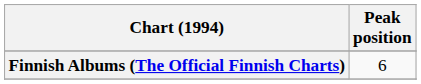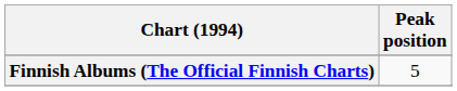 <table class="wikitable sortable plainrowheaders">
 <tr>
 <th>Chart (1994)</th>
 <th>Peak<br>position</th>
 </tr>
 <tr>
 </tr>
 <tr>
 </tr>
 <tr>
 </tr>
 <tr>
 <th scope="row">Finnish Albums (<a href='#'>The Official Finnish Charts</a>)</th>
-<td align="center">6</td>
+<td align="center">5</td>
 </tr>
 <tr>
 </tr>
 <tr>
 </tr>
 <tr>
 </tr>
 <tr>
 </tr>
 <tr>
 </tr>
 <tr>
 </tr>
 <tr>
 </tr>
 <tr>
 </tr>
 </table>
